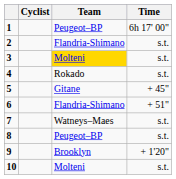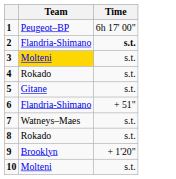 <table class="wikitable">
 <tr style="background:#ccccff;">
 <th></th>
-<th>Cyclist</th>
 <th>Team</th>
 <th>Time</th>
 </tr>
 <tr>
 <td><strong>1</strong></td>
-<td></td>
 <td><a href='#'>Peugeot–BP</a></td>
 <td align=right>6h 17' 00"</td>
 </tr>
 <tr>
 <td><strong>2</strong></td>
-<td></td>
 <td><a href='#'>Flandria-Shimano</a></td>
-<td align=right>s.t.</td>
+<td align=right><strong>s.t.</strong></td>
 </tr>
 <tr>
 <td><strong>3</strong></td>
-<td></td>
 <td style="background: gold;"><a href='#'>Molteni</a></td>
 <td align=right>s.t.</td>
 </tr>
 <tr>
 <td><strong>4</strong></td>
-<td></td>
 <td>Rokado</td>
 <td align=right>s.t.</td>
 </tr>
 <tr>
 <td><strong>5</strong></td>
-<td></td>
 <td><a href='#'>Gitane</a></td>
-<td align=right>+ 45"</td>
+<td align=right>s.t.</td>
 </tr>
 <tr>
 <td><strong>6</strong></td>
-<td></td>
 <td><a href='#'>Flandria-Shimano</a></td>
 <td align=right>+ 51"</td>
 </tr>
 <tr>
 <td><strong>7</strong></td>
-<td></td>
 <td>Watneys–Maes</td>
 <td align=right>s.t.</td>
 </tr>
 <tr>
 <td><strong>8</strong></td>
-<td></td>
-<td><a href='#'>Peugeot–BP</a></td>
+<td>Rokado</td>
 <td align=right>s.t.</td>
 </tr>
 <tr>
 <td><strong>9</strong></td>
-<td></td>
 <td><a href='#'>Brooklyn</a></td>
 <td align=right>+ 1'20"</td>
 </tr>
 <tr>
 <td><strong>10</strong></td>
-<td></td>
 <td><a href='#'>Molteni</a></td>
 <td align=right>s.t.</td>
 </tr>
 </table>
